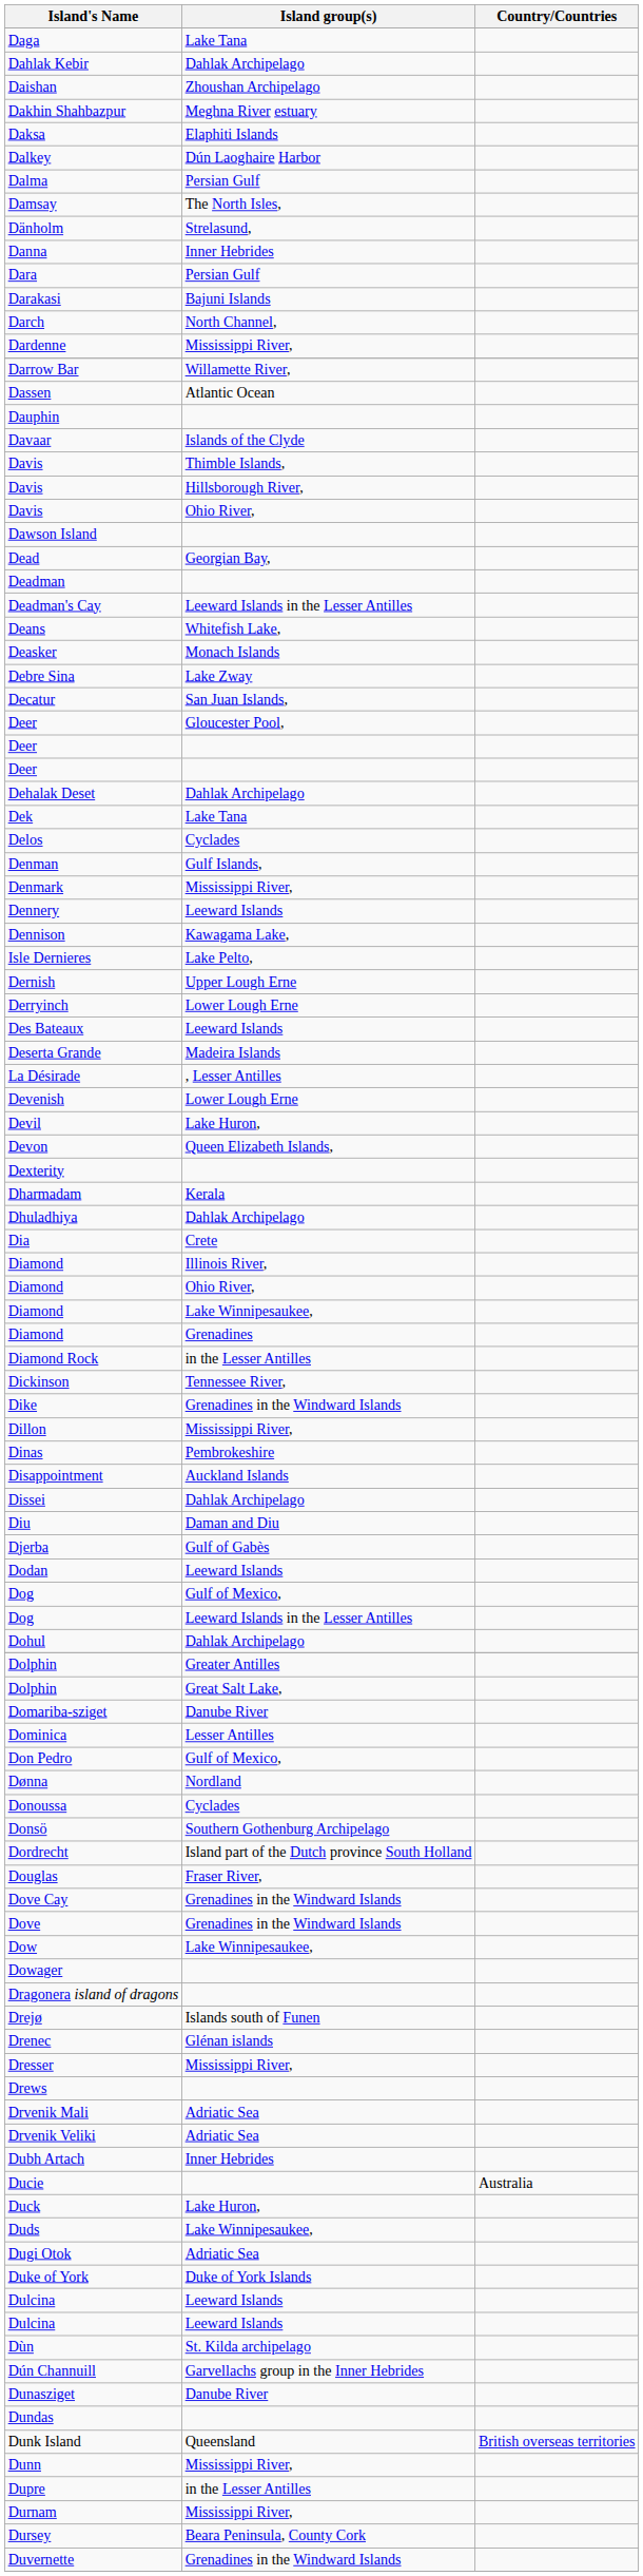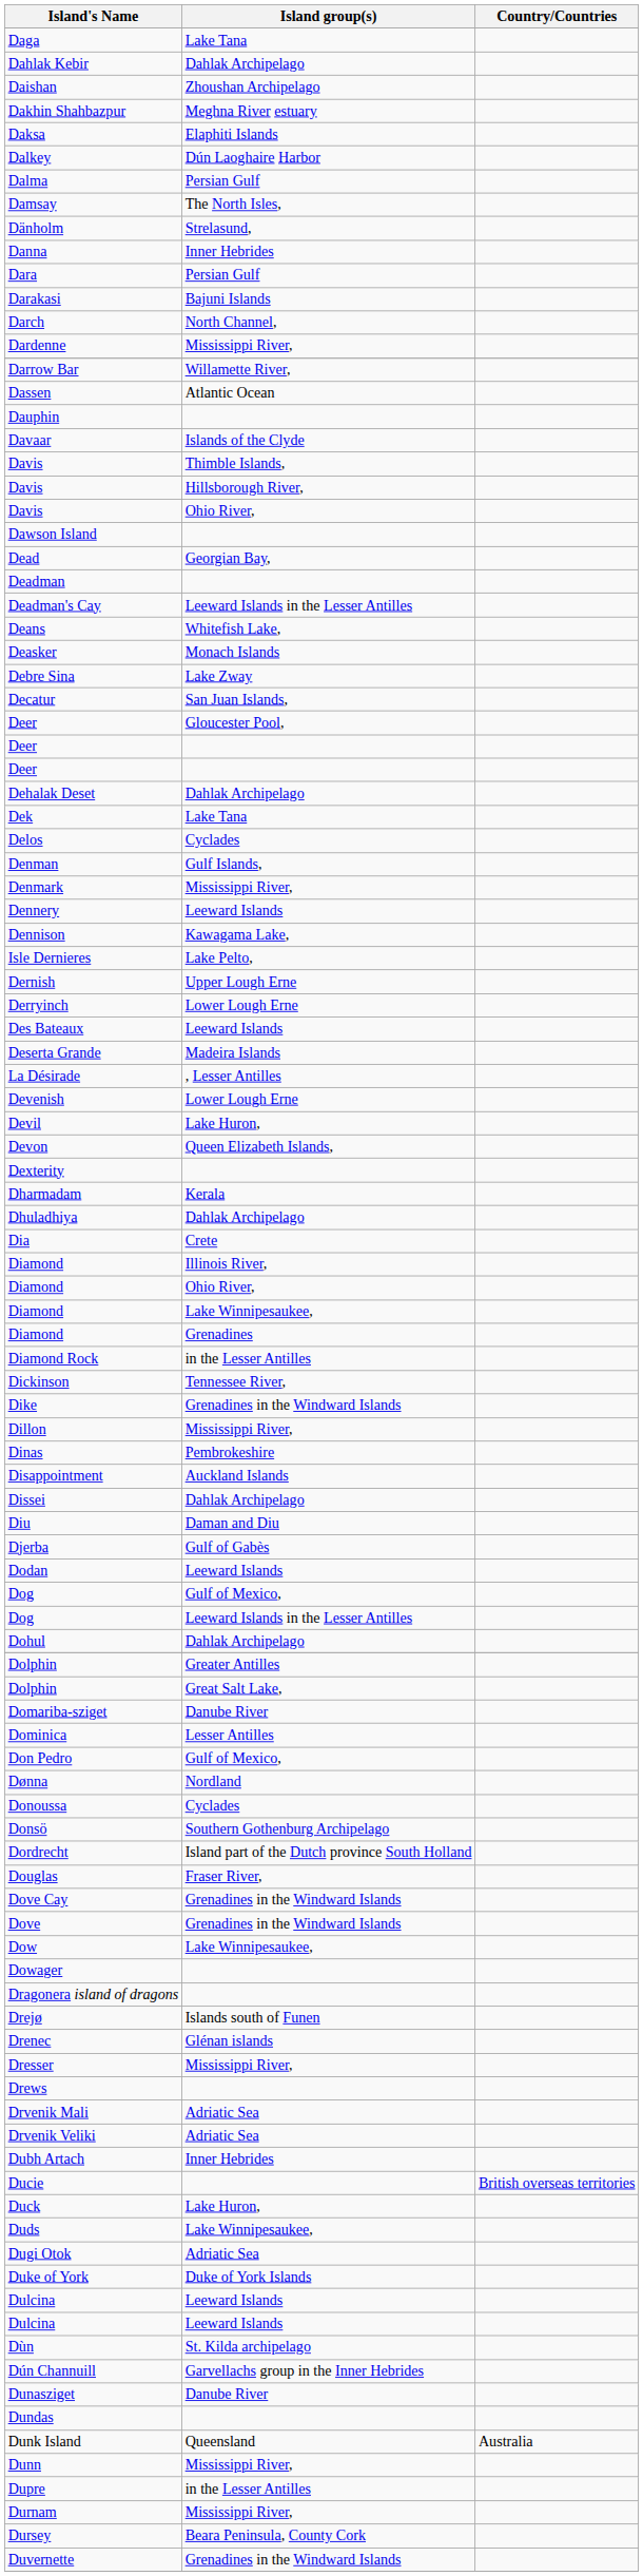 <table class="wikitable">
 <tr>
 <th>Island's Name</th>
 <th>Island group(s)</th>
 <th>Country/Countries</th>
 </tr>
 <tr>
 </tr>
 <tr>
 <td><a href='#'>Daga</a></td>
 <td><a href='#'>Lake Tana</a></td>
 <td></td>
 </tr>
 <tr>
 <td><a href='#'>Dahlak Kebir</a></td>
 <td><a href='#'>Dahlak Archipelago</a></td>
 <td></td>
 </tr>
 <tr>
 <td><a href='#'>Daishan</a></td>
 <td><a href='#'>Zhoushan Archipelago</a></td>
 <td></td>
 </tr>
 <tr>
 <td><a href='#'>Dakhin Shahbazpur</a></td>
 <td><a href='#'>Meghna River</a> <a href='#'>estuary</a></td>
 <td></td>
 </tr>
 <tr>
 <td><a href='#'>Daksa</a></td>
 <td><a href='#'>Elaphiti Islands</a></td>
 <td></td>
 </tr>
 <tr>
 <td><a href='#'>Dalkey</a></td>
 <td><a href='#'>Dún Laoghaire</a> <a href='#'>Harbor</a></td>
 <td></td>
 </tr>
 <tr>
 <td><a href='#'>Dalma</a></td>
 <td><a href='#'>Persian Gulf</a></td>
 <td></td>
 </tr>
 <tr>
 <td><a href='#'>Damsay</a></td>
 <td>The <a href='#'>North Isles</a>, </td>
 <td></td>
 </tr>
 <tr>
 <td><a href='#'>Dänholm</a></td>
 <td><a href='#'>Strelasund</a>, </td>
 <td></td>
 </tr>
 <tr>
 <td><a href='#'>Danna</a></td>
 <td><a href='#'>Inner Hebrides</a></td>
 <td></td>
 </tr>
 <tr>
 <td><a href='#'>Dara</a></td>
 <td><a href='#'>Persian Gulf</a></td>
 <td></td>
 </tr>
 <tr>
 <td><a href='#'>Darakasi</a></td>
 <td><a href='#'>Bajuni Islands</a></td>
 <td></td>
 </tr>
 <tr>
 <td><a href='#'>Darch</a></td>
 <td><a href='#'>North Channel</a>, </td>
 <td></td>
 </tr>
 <tr>
 <td><a href='#'>Dardenne</a></td>
 <td><a href='#'>Mississippi River</a>, </td>
 <td></td>
 </tr>
 <tr |>
 </tr>
 <tr>
 <td><a href='#'>Darrow Bar</a></td>
 <td><a href='#'>Willamette River</a>, </td>
 <td></td>
 </tr>
 <tr>
 <td><a href='#'>Dassen</a></td>
 <td>Atlantic Ocean</td>
 <td></td>
 </tr>
 <tr>
 <td><a href='#'>Dauphin</a></td>
 <td></td>
 <td></td>
 </tr>
 <tr>
 <td><a href='#'>Davaar</a></td>
 <td><a href='#'>Islands of the Clyde</a></td>
 <td></td>
 </tr>
 <tr>
 <td><a href='#'>Davis</a></td>
 <td><a href='#'>Thimble Islands</a>, </td>
 <td></td>
 </tr>
 <tr>
 <td><a href='#'>Davis</a></td>
 <td><a href='#'>Hillsborough River</a>, </td>
 <td></td>
 </tr>
 <tr>
 <td><a href='#'>Davis</a></td>
 <td><a href='#'>Ohio River</a>, </td>
 <td></td>
 </tr>
 <tr>
 <td><a href='#'>Dawson Island</a></td>
 <td></td>
 <td></td>
 </tr>
 <tr>
 <td><a href='#'>Dead</a></td>
 <td><a href='#'>Georgian Bay</a>, </td>
 <td></td>
 </tr>
 <tr>
 <td><a href='#'>Deadman</a></td>
 <td></td>
 <td></td>
 </tr>
 <tr>
 <td><a href='#'>Deadman's Cay</a></td>
 <td><a href='#'>Leeward Islands</a> in the <a href='#'>Lesser Antilles</a></td>
 <td></td>
 </tr>
 <tr>
 <td><a href='#'>Deans</a></td>
 <td><a href='#'>Whitefish Lake</a>, </td>
 <td></td>
 </tr>
 <tr>
 <td><a href='#'>Deasker</a></td>
 <td><a href='#'>Monach Islands</a></td>
 <td></td>
 </tr>
 <tr>
 <td><a href='#'>Debre Sina</a></td>
 <td><a href='#'>Lake Zway</a></td>
 <td></td>
 </tr>
 <tr>
 <td><a href='#'>Decatur</a></td>
 <td><a href='#'>San Juan Islands</a>, </td>
 <td></td>
 </tr>
 <tr>
 <td><a href='#'>Deer</a></td>
 <td><a href='#'>Gloucester Pool</a>, </td>
 <td></td>
 </tr>
 <tr>
 <td><a href='#'>Deer</a></td>
 <td></td>
 <td></td>
 </tr>
 <tr>
 <td><a href='#'>Deer</a></td>
 <td></td>
 <td></td>
 </tr>
 <tr>
 <td><a href='#'>Dehalak Deset</a></td>
 <td><a href='#'>Dahlak Archipelago</a></td>
 <td></td>
 </tr>
 <tr>
 <td><a href='#'>Dek</a></td>
 <td><a href='#'>Lake Tana</a></td>
 <td></td>
 </tr>
 <tr>
 <td><a href='#'>Delos</a></td>
 <td><a href='#'>Cyclades</a></td>
 <td></td>
 </tr>
 <tr>
 <td><a href='#'>Denman</a></td>
 <td><a href='#'>Gulf Islands</a>, </td>
 <td></td>
 </tr>
 <tr>
 <td><a href='#'>Denmark</a></td>
 <td><a href='#'>Mississippi River</a>, </td>
 <td></td>
 </tr>
 <tr>
 <td><a href='#'>Dennery</a></td>
 <td><a href='#'>Leeward Islands</a></td>
 <td></td>
 </tr>
 <tr>
 <td><a href='#'>Dennison</a></td>
 <td><a href='#'>Kawagama Lake</a>, </td>
 <td></td>
 </tr>
 <tr>
 <td><a href='#'>Isle Dernieres</a></td>
 <td><a href='#'>Lake Pelto</a>,</td>
 <td></td>
 </tr>
 <tr>
 <td><a href='#'>Dernish</a></td>
 <td><a href='#'>Upper Lough Erne</a></td>
 <td></td>
 </tr>
 <tr>
 <td><a href='#'>Derryinch</a></td>
 <td><a href='#'>Lower Lough Erne</a></td>
 <td></td>
 </tr>
 <tr>
 <td><a href='#'>Des Bateaux</a></td>
 <td><a href='#'>Leeward Islands</a></td>
 <td></td>
 </tr>
 <tr>
 <td><a href='#'>Deserta Grande</a></td>
 <td><a href='#'>Madeira Islands</a></td>
 <td></td>
 </tr>
 <tr>
 <td><a href='#'>La Désirade</a></td>
 <td>, <a href='#'>Lesser Antilles</a></td>
 <td></td>
 </tr>
 <tr>
 <td><a href='#'>Devenish</a></td>
 <td><a href='#'>Lower Lough Erne</a></td>
 <td></td>
 </tr>
 <tr>
 <td><a href='#'>Devil</a></td>
 <td><a href='#'>Lake Huron</a>, </td>
 <td></td>
 </tr>
 <tr>
 <td><a href='#'>Devon</a></td>
 <td><a href='#'>Queen Elizabeth Islands</a>, </td>
 <td></td>
 </tr>
 <tr>
 <td><a href='#'>Dexterity</a></td>
 <td></td>
 <td></td>
 </tr>
 <tr>
 <td><a href='#'>Dharmadam</a></td>
 <td><a href='#'>Kerala</a></td>
 <td></td>
 </tr>
 <tr>
 <td><a href='#'>Dhuladhiya</a></td>
 <td><a href='#'>Dahlak Archipelago</a></td>
 <td></td>
 </tr>
 <tr>
 <td><a href='#'>Dia</a></td>
 <td><a href='#'>Crete</a></td>
 <td></td>
 </tr>
 <tr>
 <td><a href='#'>Diamond</a></td>
 <td><a href='#'>Illinois River</a>, </td>
 <td></td>
 </tr>
 <tr>
 <td><a href='#'>Diamond</a></td>
 <td><a href='#'>Ohio River</a>, </td>
 <td></td>
 </tr>
 <tr>
 <td><a href='#'>Diamond</a></td>
 <td><a href='#'>Lake Winnipesaukee</a>, </td>
 <td></td>
 </tr>
 <tr>
 <td><a href='#'>Diamond</a></td>
 <td><a href='#'>Grenadines</a></td>
 <td></td>
 </tr>
 <tr>
 <td><a href='#'>Diamond Rock</a></td>
 <td> in the <a href='#'>Lesser Antilles</a></td>
 <td></td>
 </tr>
 <tr>
 <td><a href='#'>Dickinson</a></td>
 <td><a href='#'>Tennessee River</a>, </td>
 <td></td>
 </tr>
 <tr>
 <td><a href='#'>Dike</a></td>
 <td><a href='#'>Grenadines</a> in the <a href='#'>Windward Islands</a></td>
 <td></td>
 </tr>
 <tr>
 <td><a href='#'>Dillon</a></td>
 <td><a href='#'>Mississippi River</a>, </td>
 <td></td>
 </tr>
 <tr>
 <td><a href='#'>Dinas</a></td>
 <td><a href='#'>Pembrokeshire</a></td>
 <td></td>
 </tr>
 <tr>
 <td><a href='#'>Disappointment</a></td>
 <td><a href='#'>Auckland Islands</a></td>
 <td></td>
 </tr>
 <tr>
 <td><a href='#'>Dissei</a></td>
 <td><a href='#'>Dahlak Archipelago</a></td>
 <td></td>
 </tr>
 <tr>
 <td><a href='#'>Diu</a></td>
 <td><a href='#'>Daman and Diu</a></td>
 <td></td>
 </tr>
 <tr>
 <td><a href='#'>Djerba</a></td>
 <td><a href='#'>Gulf of Gabès</a></td>
 <td></td>
 </tr>
 <tr>
 <td><a href='#'>Dodan</a></td>
 <td><a href='#'>Leeward Islands</a></td>
 <td></td>
 </tr>
 <tr>
 <td><a href='#'>Dog</a></td>
 <td><a href='#'>Gulf of Mexico</a>, </td>
 <td></td>
 </tr>
 <tr>
 <td><a href='#'>Dog</a></td>
 <td><a href='#'>Leeward Islands</a> in the <a href='#'>Lesser Antilles</a></td>
 <td></td>
 </tr>
 <tr>
 <td><a href='#'>Dohul</a></td>
 <td><a href='#'>Dahlak Archipelago</a></td>
 <td></td>
 </tr>
 <tr>
 </tr>
 <tr>
 </tr>
 <tr>
 <td><a href='#'>Dolphin</a></td>
 <td><a href='#'>Greater Antilles</a></td>
 <td></td>
 </tr>
 <tr>
 <td><a href='#'>Dolphin</a></td>
 <td><a href='#'>Great Salt Lake</a>, </td>
 <td></td>
 </tr>
 <tr>
 <td><a href='#'>Domariba-sziget</a></td>
 <td><a href='#'>Danube River</a></td>
 <td></td>
 </tr>
 <tr>
 <td><a href='#'>Dominica</a></td>
 <td><a href='#'>Lesser Antilles</a></td>
 <td></td>
 </tr>
 <tr>
 <td><a href='#'>Don Pedro</a></td>
 <td><a href='#'>Gulf of Mexico</a>, </td>
 <td></td>
 </tr>
 <tr>
 <td><a href='#'>Dønna</a></td>
 <td><a href='#'>Nordland</a></td>
 <td></td>
 </tr>
 <tr>
 <td><a href='#'>Donoussa</a></td>
 <td><a href='#'>Cyclades</a></td>
 <td></td>
 </tr>
 <tr>
 <td><a href='#'>Donsö</a></td>
 <td><a href='#'>Southern Gothenburg Archipelago</a></td>
 <td></td>
 </tr>
 <tr>
 <td><a href='#'>Dordrecht</a></td>
 <td>Island part of the <a href='#'>Dutch</a> province <a href='#'>South Holland</a></td>
 <td></td>
 </tr>
 <tr>
 <td><a href='#'>Douglas</a></td>
 <td><a href='#'>Fraser River</a>, </td>
 <td></td>
 </tr>
 <tr>
 <td><a href='#'>Dove Cay</a></td>
 <td><a href='#'>Grenadines</a> in the <a href='#'>Windward Islands</a></td>
 <td></td>
 </tr>
 <tr>
 <td><a href='#'>Dove</a></td>
 <td><a href='#'>Grenadines</a> in the <a href='#'>Windward Islands</a></td>
 <td></td>
 </tr>
 <tr>
 <td><a href='#'>Dow</a></td>
 <td><a href='#'>Lake Winnipesaukee</a>, </td>
 <td></td>
 </tr>
 <tr>
 <td><a href='#'>Dowager</a></td>
 <td></td>
 <td></td>
 </tr>
 <tr>
 <td><a href='#'>Dragonera</a> <em>island of dragons</em></td>
 <td></td>
 <td></td>
 </tr>
 <tr>
 <td><a href='#'>Drejø</a></td>
 <td>Islands south of <a href='#'>Funen</a></td>
 <td></td>
 </tr>
 <tr>
 <td><a href='#'>Drenec</a></td>
 <td><a href='#'>Glénan islands</a></td>
 <td></td>
 </tr>
 <tr>
 <td><a href='#'>Dresser</a></td>
 <td><a href='#'>Mississippi River</a>, </td>
 <td></td>
 </tr>
 <tr>
 <td><a href='#'>Drews</a></td>
 <td></td>
 <td></td>
 </tr>
 <tr>
 <td><a href='#'>Drvenik Mali</a></td>
 <td><a href='#'>Adriatic Sea</a></td>
 <td></td>
 </tr>
 <tr>
 <td><a href='#'>Drvenik Veliki</a></td>
 <td><a href='#'>Adriatic Sea</a></td>
 <td></td>
 </tr>
 <tr>
 <td><a href='#'>Dubh Artach</a></td>
 <td><a href='#'>Inner Hebrides</a></td>
 <td></td>
 </tr>
 <tr>
 <td><a href='#'>Ducie</a></td>
 <td></td>
-<td>Australia</td>
+<td> <a href='#'>British overseas territories</a></td>
 </tr>
 <tr>
 <td><a href='#'>Duck</a></td>
 <td><a href='#'>Lake Huron</a>, </td>
 <td></td>
 </tr>
 <tr>
 <td><a href='#'>Duds</a></td>
 <td><a href='#'>Lake Winnipesaukee</a>, </td>
 <td></td>
 </tr>
 <tr>
 <td><a href='#'>Dugi Otok</a></td>
 <td><a href='#'>Adriatic Sea</a></td>
 <td></td>
 </tr>
 <tr>
 <td><a href='#'>Duke of York</a></td>
 <td><a href='#'>Duke of York Islands</a></td>
 <td></td>
 </tr>
 <tr>
 <td><a href='#'>Dulcina</a></td>
 <td><a href='#'>Leeward Islands</a></td>
 <td></td>
 </tr>
 <tr>
 <td><a href='#'>Dulcina</a></td>
 <td><a href='#'>Leeward Islands</a></td>
 <td></td>
 </tr>
 <tr>
 <td><a href='#'>Dùn</a></td>
 <td><a href='#'>St. Kilda archipelago</a></td>
 <td></td>
 </tr>
 <tr>
 <td><a href='#'>Dún Channuill</a></td>
 <td><a href='#'>Garvellachs</a> group in the <a href='#'>Inner Hebrides</a></td>
 <td></td>
 </tr>
 <tr>
 <td><a href='#'>Dunasziget</a></td>
 <td><a href='#'>Danube River</a></td>
 <td></td>
 </tr>
 <tr>
 <td><a href='#'>Dundas</a></td>
 <td></td>
 <td></td>
 </tr>
 <tr>
 <td>Dunk Island</td>
 <td>Queensland</td>
-<td> <a href='#'>British overseas territories</a></td>
+<td>Australia</td>
 </tr>
 <tr>
 <td><a href='#'>Dunn</a></td>
 <td><a href='#'>Mississippi River</a>, </td>
 <td></td>
 </tr>
 <tr>
 <td><a href='#'>Dupre</a></td>
 <td> in the <a href='#'>Lesser Antilles</a></td>
 <td></td>
 </tr>
 <tr>
 <td><a href='#'>Durnam</a></td>
 <td><a href='#'>Mississippi River</a>, </td>
 <td></td>
 </tr>
 <tr>
 <td><a href='#'>Dursey</a></td>
 <td><a href='#'>Beara Peninsula</a>, <a href='#'>County Cork</a></td>
 <td></td>
 </tr>
 <tr>
 <td><a href='#'>Duvernette</a></td>
 <td><a href='#'>Grenadines</a> in the <a href='#'>Windward Islands</a></td>
 <td></td>
 </tr>
 <tr>
 </tr>
 </table>
